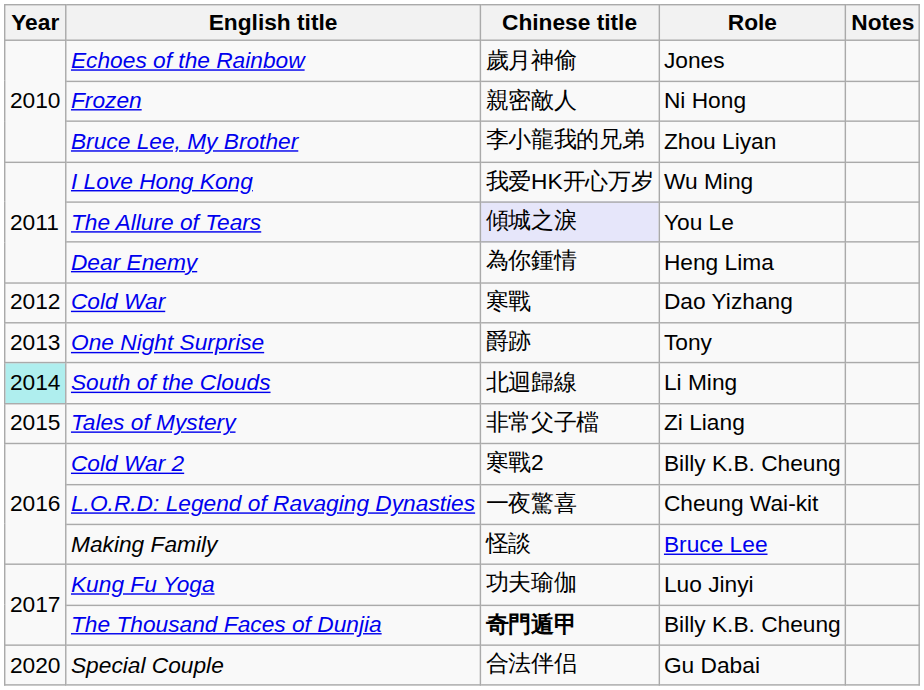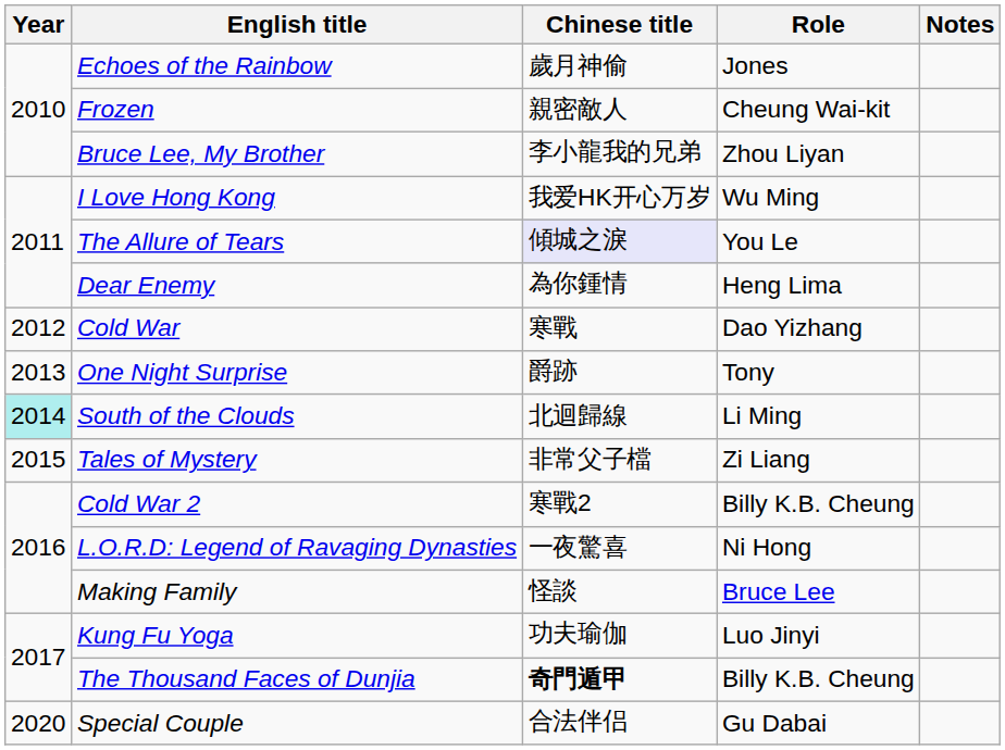 <table class="wikitable sortable">
 <tr>
 <th>Year</th>
 <th>English title</th>
 <th>Chinese title</th>
 <th>Role</th>
 <th class="unsortable">Notes</th>
 </tr>
 <tr>
 <td rowspan=3>2010</td>
 <td><em><a href='#'>Echoes of the Rainbow</a></em></td>
 <td>歲月神偷</td>
 <td>Jones</td>
 <td></td>
 </tr>
 <tr>
 <td><em><a href='#'>Frozen</a></em></td>
 <td>親密敵人</td>
-<td>Ni Hong</td>
+<td>Cheung Wai-kit</td>
 <td></td>
 </tr>
 <tr>
 <td><em><a href='#'>Bruce Lee, My Brother</a></em></td>
 <td>李小龍我的兄弟</td>
 <td>Zhou Liyan</td>
 <td></td>
 </tr>
 <tr>
 <td rowspan=3>2011</td>
 <td><em><a href='#'>I Love Hong Kong</a></em></td>
 <td>我爱HK开心万岁</td>
 <td>Wu Ming</td>
 <td></td>
 </tr>
 <tr>
 <td><em><a href='#'>The Allure of Tears</a></em></td>
 <td style="background: lavender;">傾城之淚</td>
 <td>You Le</td>
 <td></td>
 </tr>
 <tr>
 <td><em><a href='#'>Dear Enemy</a></em></td>
 <td>為你鍾情</td>
 <td>Heng Lima</td>
 <td></td>
 </tr>
 <tr>
 <td>2012</td>
 <td><em><a href='#'>Cold War</a></em></td>
 <td>寒戰</td>
 <td>Dao Yizhang</td>
 <td></td>
 </tr>
 <tr>
 <td>2013</td>
 <td><em><a href='#'>One Night Surprise</a></em></td>
 <td>爵跡</td>
 <td>Tony</td>
 <td></td>
 </tr>
 <tr>
 <td rowspan=1 style="background: paleturquoise;">2014</td>
 <td><em><a href='#'>South of the Clouds</a></em></td>
 <td>北迴歸線</td>
 <td>Li Ming</td>
 <td></td>
 </tr>
 <tr>
 <td>2015</td>
 <td><em><a href='#'>Tales of Mystery</a></em></td>
 <td>非常父子檔</td>
 <td>Zi Liang</td>
 <td></td>
 </tr>
 <tr>
 <td rowspan=3>2016</td>
 <td><em><a href='#'>Cold War 2</a></em></td>
 <td>寒戰2</td>
 <td>Billy K.B. Cheung</td>
 <td></td>
 </tr>
 <tr>
 <td><em> <a href='#'>L.O.R.D: Legend of Ravaging Dynasties</a></em></td>
 <td>一夜驚喜</td>
-<td>Cheung Wai-kit</td>
+<td>Ni Hong</td>
 <td></td>
 </tr>
 <tr>
 <td><em>Making Family</em></td>
 <td>怪談</td>
 <td><a href='#'>Bruce Lee</a></td>
 <td></td>
 </tr>
 <tr>
 <td rowspan=2>2017</td>
 <td><em><a href='#'>Kung Fu Yoga</a></em></td>
 <td>功夫瑜伽</td>
 <td>Luo Jinyi</td>
 <td></td>
 </tr>
 <tr>
 <td><em><a href='#'>The Thousand Faces of Dunjia</a></em></td>
 <td><strong>奇門遁甲</strong></td>
 <td>Billy K.B. Cheung</td>
 <td></td>
 </tr>
 <tr>
 <td>2020</td>
 <td><em>Special Couple</em></td>
 <td>合法伴侣</td>
 <td>Gu Dabai</td>
 <td></td>
 </tr>
 </table>
